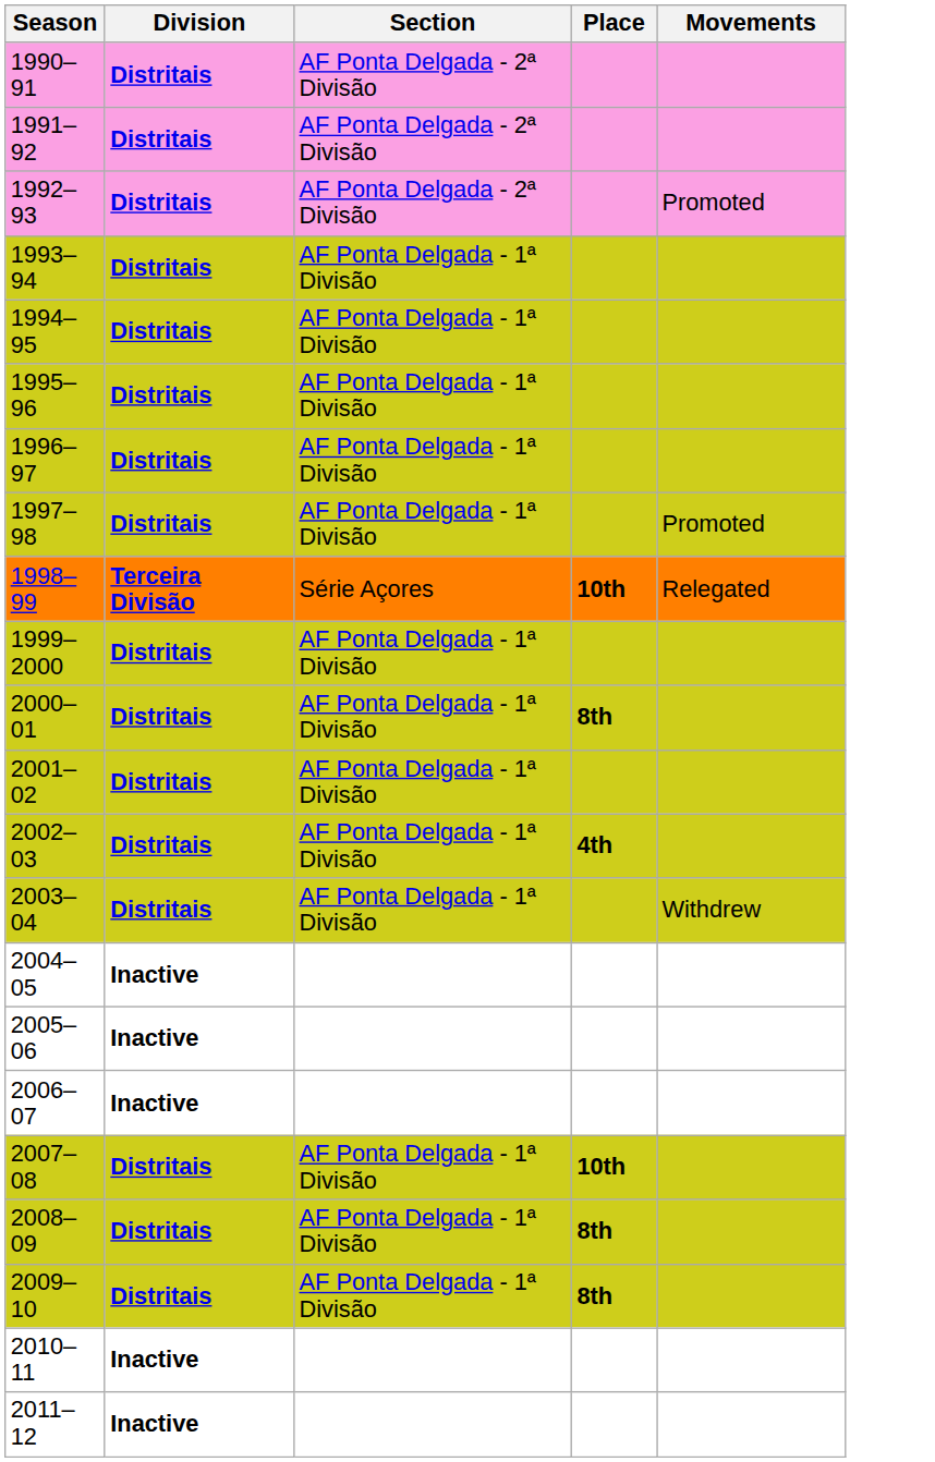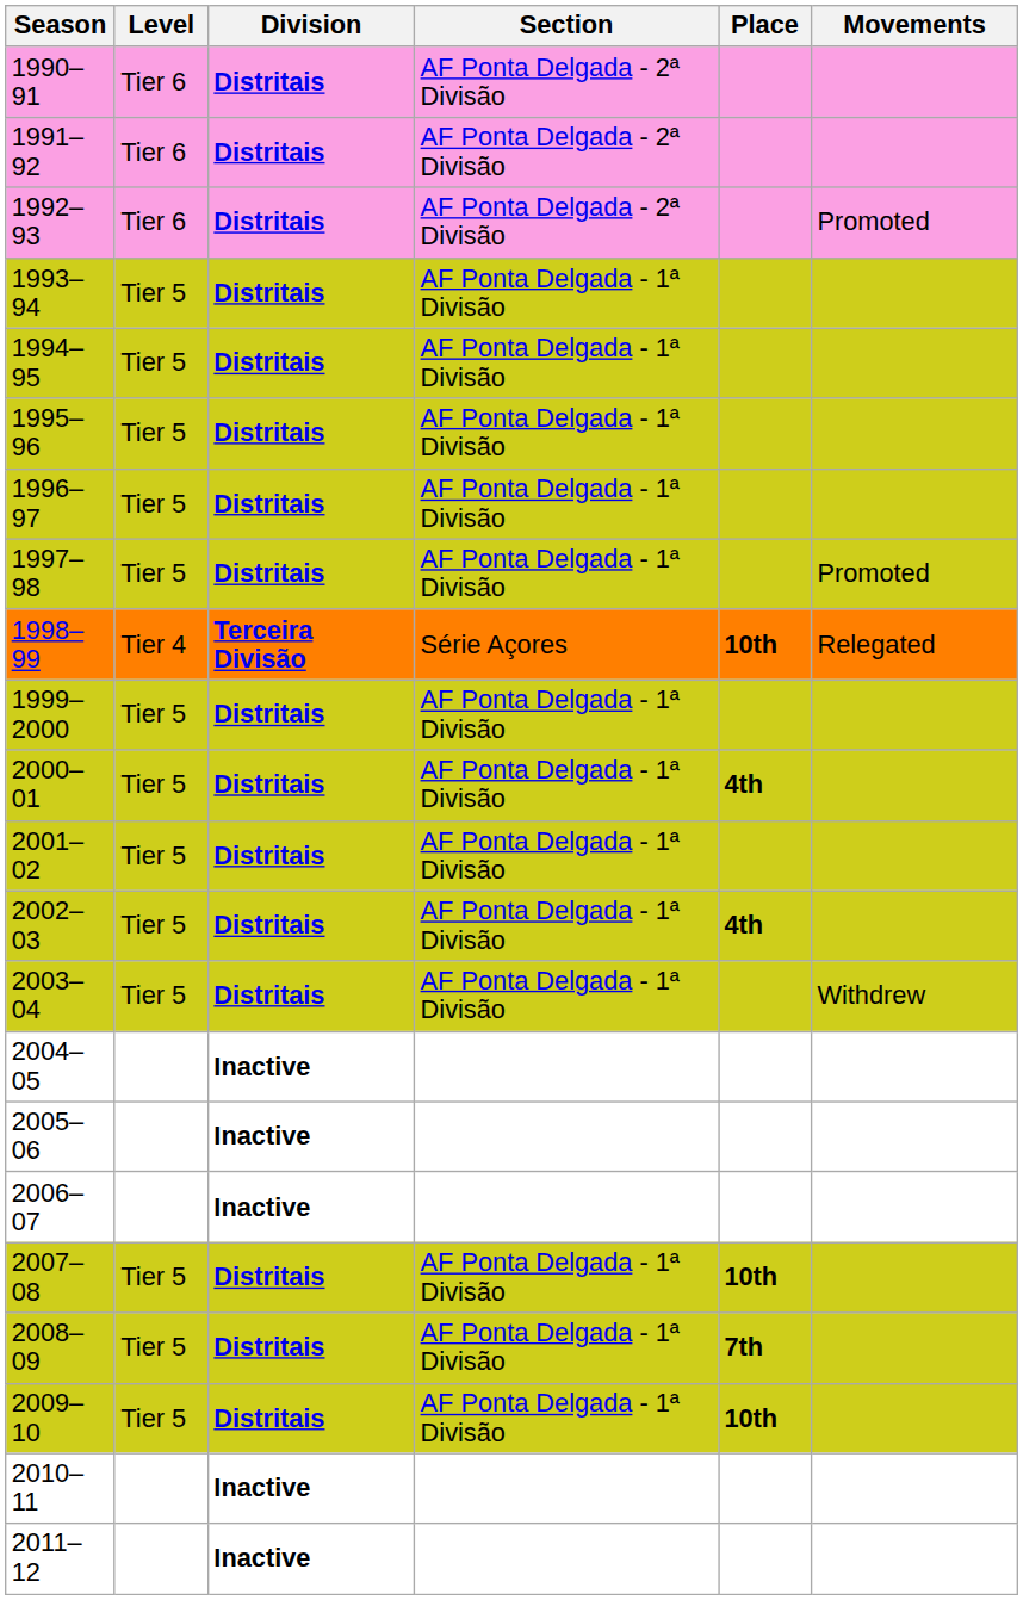 <table class="wikitable" style="text-align: left;">
 <tr>
 <th style="width: 60px;"><strong>Season</strong></th>
+<th style="width: 50px;"><strong>Level</strong></th>
 <th style="width: 120px;"><strong>Division</strong></th>
 <th style="width: 180px;"><strong>Section</strong></th>
 <th style="width: 50px;"><strong>Place</strong></th>
 <th style="width: 120px;"><strong>Movements</strong></th>
 </tr>
 <tr>
 <td style="background:#FBA0E3;">1990–91</td>
+<td style="background:#FBA0E3;">Tier 6</td>
 <td style="background:#FBA0E3;"><strong><a href='#'>Distritais</a></strong></td>
 <td style="background:#FBA0E3;"><a href='#'>AF Ponta Delgada</a> - 2ª Divisão</td>
 <td style="background:#FBA0E3;"></td>
 <td style="background:#FBA0E3;"></td>
 </tr>
 <tr>
 <td style="background:#FBA0E3;">1991–92</td>
+<td style="background:#FBA0E3;">Tier 6</td>
 <td style="background:#FBA0E3;"><strong><a href='#'>Distritais</a></strong></td>
 <td style="background:#FBA0E3;"><a href='#'>AF Ponta Delgada</a> - 2ª Divisão</td>
 <td style="background:#FBA0E3;"></td>
 <td style="background:#FBA0E3;"></td>
 </tr>
 <tr>
 <td style="background:#FBA0E3;">1992–93</td>
+<td style="background:#FBA0E3;">Tier 6</td>
 <td style="background:#FBA0E3;"><strong><a href='#'>Distritais</a></strong></td>
 <td style="background:#FBA0E3;"><a href='#'>AF Ponta Delgada</a> - 2ª Divisão</td>
 <td style="background:#FBA0E3;"></td>
 <td style="background:#FBA0E3;">Promoted</td>
 </tr>
 <tr>
 <td style="background:#CECE1B;">1993–94</td>
+<td style="background:#CECE1B;">Tier 5</td>
 <td style="background:#CECE1B;"><strong><a href='#'>Distritais</a></strong></td>
 <td style="background:#CECE1B;"><a href='#'>AF Ponta Delgada</a> - 1ª Divisão</td>
 <td style="background:#CECE1B;"></td>
 <td style="background:#CECE1B;"></td>
 </tr>
 <tr>
 <td style="background:#CECE1B;">1994–95</td>
+<td style="background:#CECE1B;">Tier 5</td>
 <td style="background:#CECE1B;"><strong><a href='#'>Distritais</a></strong></td>
 <td style="background:#CECE1B;"><a href='#'>AF Ponta Delgada</a> - 1ª Divisão</td>
 <td style="background:#CECE1B;"></td>
 <td style="background:#CECE1B;"></td>
 </tr>
 <tr>
 <td style="background:#CECE1B;">1995–96</td>
+<td style="background:#CECE1B;">Tier 5</td>
 <td style="background:#CECE1B;"><strong><a href='#'>Distritais</a></strong></td>
 <td style="background:#CECE1B;"><a href='#'>AF Ponta Delgada</a> - 1ª Divisão</td>
 <td style="background:#CECE1B;"></td>
 <td style="background:#CECE1B;"></td>
 </tr>
 <tr>
 <td style="background:#CECE1B;">1996–97</td>
+<td style="background:#CECE1B;">Tier 5</td>
 <td style="background:#CECE1B;"><strong><a href='#'>Distritais</a></strong></td>
 <td style="background:#CECE1B;"><a href='#'>AF Ponta Delgada</a> - 1ª Divisão</td>
 <td style="background:#CECE1B;"></td>
 <td style="background:#CECE1B;"></td>
 </tr>
 <tr>
 <td style="background:#CECE1B;">1997–98</td>
+<td style="background:#CECE1B;">Tier 5</td>
 <td style="background:#CECE1B;"><strong><a href='#'>Distritais</a></strong></td>
 <td style="background:#CECE1B;"><a href='#'>AF Ponta Delgada</a> - 1ª Divisão</td>
 <td style="background:#CECE1B;"></td>
 <td style="background:#CECE1B;">Promoted</td>
 </tr>
 <tr>
 <td style="background:#FF7F00;"><a href='#'>1998–99</a></td>
+<td style="background:#FF7F00;">Tier 4</td>
 <td style="background:#FF7F00;"><strong><a href='#'>Terceira Divisão</a></strong></td>
 <td style="background:#FF7F00;">Série Açores</td>
 <td style="background:#FF7F00;"><strong>10th</strong></td>
 <td style="background:#FF7F00;">Relegated</td>
 </tr>
 <tr>
 <td style="background:#CECE1B;">1999–2000</td>
+<td style="background:#CECE1B;">Tier 5</td>
 <td style="background:#CECE1B;"><strong><a href='#'>Distritais</a></strong></td>
 <td style="background:#CECE1B;"><a href='#'>AF Ponta Delgada</a> - 1ª Divisão</td>
 <td style="background:#CECE1B;"></td>
 <td style="background:#CECE1B;"></td>
 </tr>
 <tr>
 <td style="background:#CECE1B;">2000–01</td>
+<td style="background:#CECE1B;">Tier 5</td>
 <td style="background:#CECE1B;"><strong><a href='#'>Distritais</a></strong></td>
 <td style="background:#CECE1B;"><a href='#'>AF Ponta Delgada</a> - 1ª Divisão</td>
-<td style="background:#CECE1B;"><strong>8th</strong></td>
+<td style="background:#CECE1B;"><strong>4th</strong></td>
 <td style="background:#CECE1B;"></td>
 </tr>
 <tr>
 <td style="background:#CECE1B;">2001–02</td>
+<td style="background:#CECE1B;">Tier 5</td>
 <td style="background:#CECE1B;"><strong><a href='#'>Distritais</a></strong></td>
 <td style="background:#CECE1B;"><a href='#'>AF Ponta Delgada</a> - 1ª Divisão</td>
 <td style="background:#CECE1B;"></td>
 <td style="background:#CECE1B;"></td>
 </tr>
 <tr>
 <td style="background:#CECE1B;">2002–03</td>
+<td style="background:#CECE1B;">Tier 5</td>
 <td style="background:#CECE1B;"><strong><a href='#'>Distritais</a></strong></td>
 <td style="background:#CECE1B;"><a href='#'>AF Ponta Delgada</a> - 1ª Divisão</td>
 <td style="background:#CECE1B;"><strong>4th</strong></td>
 <td style="background:#CECE1B;"></td>
 </tr>
 <tr>
 <td style="background:#CECE1B;">2003–04</td>
+<td style="background:#CECE1B;">Tier 5</td>
 <td style="background:#CECE1B;"><strong><a href='#'>Distritais</a></strong></td>
 <td style="background:#CECE1B;"><a href='#'>AF Ponta Delgada</a> - 1ª Divisão</td>
 <td style="background:#CECE1B;"></td>
 <td style="background:#CECE1B;">Withdrew</td>
 </tr>
 <tr>
 <td style="background:#FFFFFF;">2004–05</td>
+<td style="background:#FFFFFF;"></td>
 <td style="background:#FFFFFF;"><strong>Inactive</strong></td>
 <td style="background:#FFFFFF;"></td>
 <td style="background:#FFFFFF;"></td>
 <td style="background:#FFFFFF;"></td>
 </tr>
 <tr>
 <td style="background:#FFFFFF;">2005–06</td>
+<td style="background:#FFFFFF;"></td>
 <td style="background:#FFFFFF;"><strong>Inactive</strong></td>
 <td style="background:#FFFFFF;"></td>
 <td style="background:#FFFFFF;"></td>
 <td style="background:#FFFFFF;"></td>
 </tr>
 <tr>
 <td style="background:#FFFFFF;">2006–07</td>
+<td style="background:#FFFFFF;"></td>
 <td style="background:#FFFFFF;"><strong>Inactive</strong></td>
 <td style="background:#FFFFFF;"></td>
 <td style="background:#FFFFFF;"></td>
 <td style="background:#FFFFFF;"></td>
 </tr>
 <tr>
 <td style="background:#CECE1B;">2007–08</td>
+<td style="background:#CECE1B;">Tier 5</td>
 <td style="background:#CECE1B;"><strong><a href='#'>Distritais</a></strong></td>
 <td style="background:#CECE1B;"><a href='#'>AF Ponta Delgada</a> - 1ª Divisão</td>
 <td style="background:#CECE1B;"><strong>10th</strong></td>
 <td style="background:#CECE1B;"></td>
 </tr>
 <tr>
 <td style="background:#CECE1B;">2008–09</td>
+<td style="background:#CECE1B;">Tier 5</td>
 <td style="background:#CECE1B;"><strong><a href='#'>Distritais</a></strong></td>
 <td style="background:#CECE1B;"><a href='#'>AF Ponta Delgada</a> - 1ª Divisão</td>
-<td style="background:#CECE1B;"><strong>8th</strong></td>
+<td style="background:#CECE1B;"><strong>7th</strong></td>
 <td style="background:#CECE1B;"></td>
 </tr>
 <tr>
 <td style="background:#CECE1B;">2009–10</td>
+<td style="background:#CECE1B;">Tier 5</td>
 <td style="background:#CECE1B;"><strong><a href='#'>Distritais</a></strong></td>
 <td style="background:#CECE1B;"><a href='#'>AF Ponta Delgada</a> - 1ª Divisão</td>
-<td style="background:#CECE1B;"><strong>8th</strong></td>
+<td style="background:#CECE1B;"><strong>10th</strong></td>
 <td style="background:#CECE1B;"></td>
 </tr>
 <tr>
 <td style="background:#FFFFFF;">2010–11</td>
+<td style="background:#FFFFFF;"></td>
 <td style="background:#FFFFFF;"><strong>Inactive</strong></td>
 <td style="background:#FFFFFF;"></td>
 <td style="background:#FFFFFF;"></td>
 <td style="background:#FFFFFF;"></td>
 </tr>
 <tr>
 <td style="background:#FFFFFF;">2011–12</td>
+<td style="background:#FFFFFF;"></td>
 <td style="background:#FFFFFF;"><strong>Inactive</strong></td>
 <td style="background:#FFFFFF;"></td>
 <td style="background:#FFFFFF;"></td>
 <td style="background:#FFFFFF;"></td>
 </tr>
 </table>
